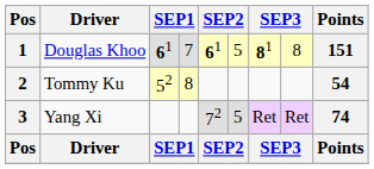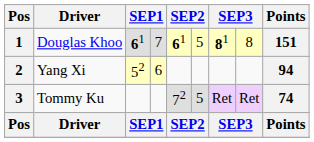 <table class="wikitable" style="font-size: 85%; text-align: center;">
 <tr valign="top">
 <th valign="middle">Pos</th>
 <th valign="middle">Driver</th>
 <th colspan="2"><a href='#'>SEP1</a></th>
 <th colspan="2"><a href='#'>SEP2</a></th>
 <th colspan="2"><a href='#'>SEP3</a></th>
 <th valign=middle>Points</th>
 </tr>
 <tr>
 <th>1</th>
 <td align=left> <a href='#'>Douglas Khoo</a></td>
 <td style="background:#dfdfdf;"><strong>6</strong><sup>1</sup></td>
 <td style="background:#dfdfdf;">7</td>
 <td style="background:#ffffbf;"><strong>6</strong><sup>1</sup></td>
 <td style="background:#ffffbf;">5</td>
 <td style="background:#ffffbf;"><strong>8</strong><sup>1</sup></td>
 <td style="background:#ffffbf;">8</td>
 <th>151</th>
 </tr>
 <tr>
 <th>2</th>
-<td align=left> Tommy Ku</td>
+<td align=left> Yang Xi</td>
 <td style="background:#ffffbf;">5<sup>2</sup></td>
-<td style="background:#ffffbf;">8</td>
+<td style="background:#ffffbf;">6</td>
 <td></td>
 <td></td>
 <td></td>
 <td></td>
-<th>54</th>
+<th>94</th>
 </tr>
 <tr>
 <th>3</th>
-<td align=left> Yang Xi</td>
+<td align=left> Tommy Ku</td>
 <td></td>
 <td></td>
 <td style="background:#dfdfdf;">7<sup>2</sup></td>
 <td style="background:#dfdfdf;">5</td>
 <td style="background:#efcfff;">Ret</td>
 <td style="background:#efcfff;">Ret</td>
 <th>74</th>
 </tr>
 <tr>
 <th valign="middle">Pos</th>
 <th valign="middle">Driver</th>
 <th colspan="2"><a href='#'>SEP1</a></th>
 <th colspan="2"><a href='#'>SEP2</a></th>
 <th colspan="2"><a href='#'>SEP3</a></th>
 <th valign=middle>Points</th>
 </tr>
 <tr>
 </tr>
 </table>
